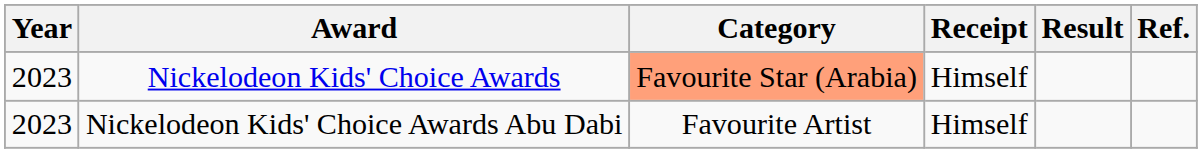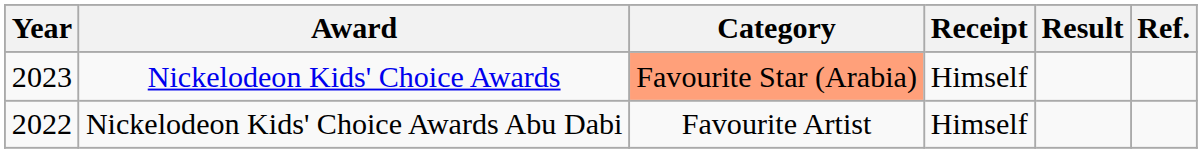 <table class="wikitable" style="text-align: center;">
 <tr>
 <th>Year</th>
 <th>Award</th>
 <th>Category</th>
 <th>Receipt</th>
 <th>Result</th>
 <th>Ref.</th>
 </tr>
 <tr>
 <td>2023</td>
 <td><a href='#'>Nickelodeon Kids' Choice Awards</a></td>
 <td style="background: lightsalmon;">Favourite Star (Arabia)</td>
 <td>Himself</td>
 <td></td>
 <td></td>
 </tr>
 <tr>
-<td>2023</td>
+<td>2022</td>
 <td>Nickelodeon Kids' Choice Awards Abu Dabi</td>
 <td>Favourite Artist</td>
 <td>Himself</td>
 <td></td>
 <td></td>
 </tr>
 </table>
